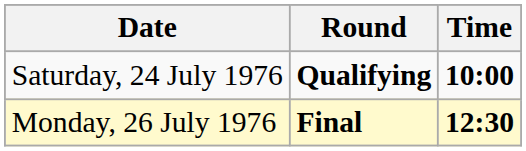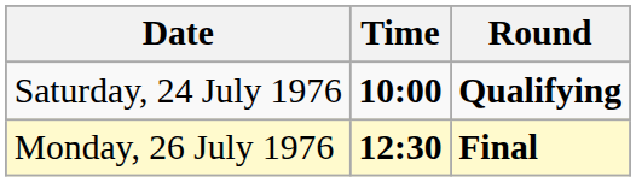 <table class="wikitable">
 <tr>
 <th>Date</th>
+<th>Time</th>
 <th>Round</th>
-<th>Time</th>
 </tr>
 <tr>
 <td>Saturday, 24 July 1976</td>
+<td><strong>10:00</strong></td>
 <td><strong>Qualifying</strong></td>
-<td><strong>10:00</strong></td>
 </tr>
 <tr bgcolor=lemonchiffon>
 <td>Monday, 26 July 1976</td>
+<td><strong>12:30</strong></td>
 <td><strong>Final</strong></td>
-<td><strong>12:30</strong></td>
 </tr>
 </table>
